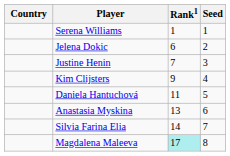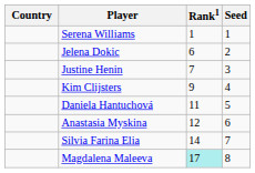 <table class="sortable wikitable">
 <tr>
 <th width="70">Country</th>
 <th width="175">Player</th>
 <th>Rank<sup>1</sup></th>
 <th>Seed</th>
 </tr>
 <tr>
 <td></td>
 <td><a href='#'>Serena Williams</a></td>
 <td>1</td>
 <td>1</td>
 </tr>
 <tr>
 <td></td>
 <td><a href='#'>Jelena Dokic</a></td>
 <td>6</td>
 <td>2</td>
 </tr>
 <tr>
 <td></td>
 <td><a href='#'>Justine Henin</a></td>
 <td>7</td>
 <td>3</td>
 </tr>
 <tr>
 <td></td>
 <td><a href='#'>Kim Clijsters</a></td>
 <td>9</td>
 <td>4</td>
 </tr>
 <tr>
 <td></td>
 <td><a href='#'>Daniela Hantuchová</a></td>
 <td>11</td>
 <td>5</td>
 </tr>
 <tr>
 <td></td>
 <td><a href='#'>Anastasia Myskina</a></td>
-<td>13</td>
+<td>12</td>
 <td>6</td>
 </tr>
 <tr>
 <td></td>
 <td><a href='#'>Silvia Farina Elia</a></td>
 <td>14</td>
 <td>7</td>
 </tr>
 <tr>
 <td></td>
 <td><a href='#'>Magdalena Maleeva</a></td>
 <td style="background: paleturquoise;">17</td>
 <td>8</td>
 </tr>
 </table>
